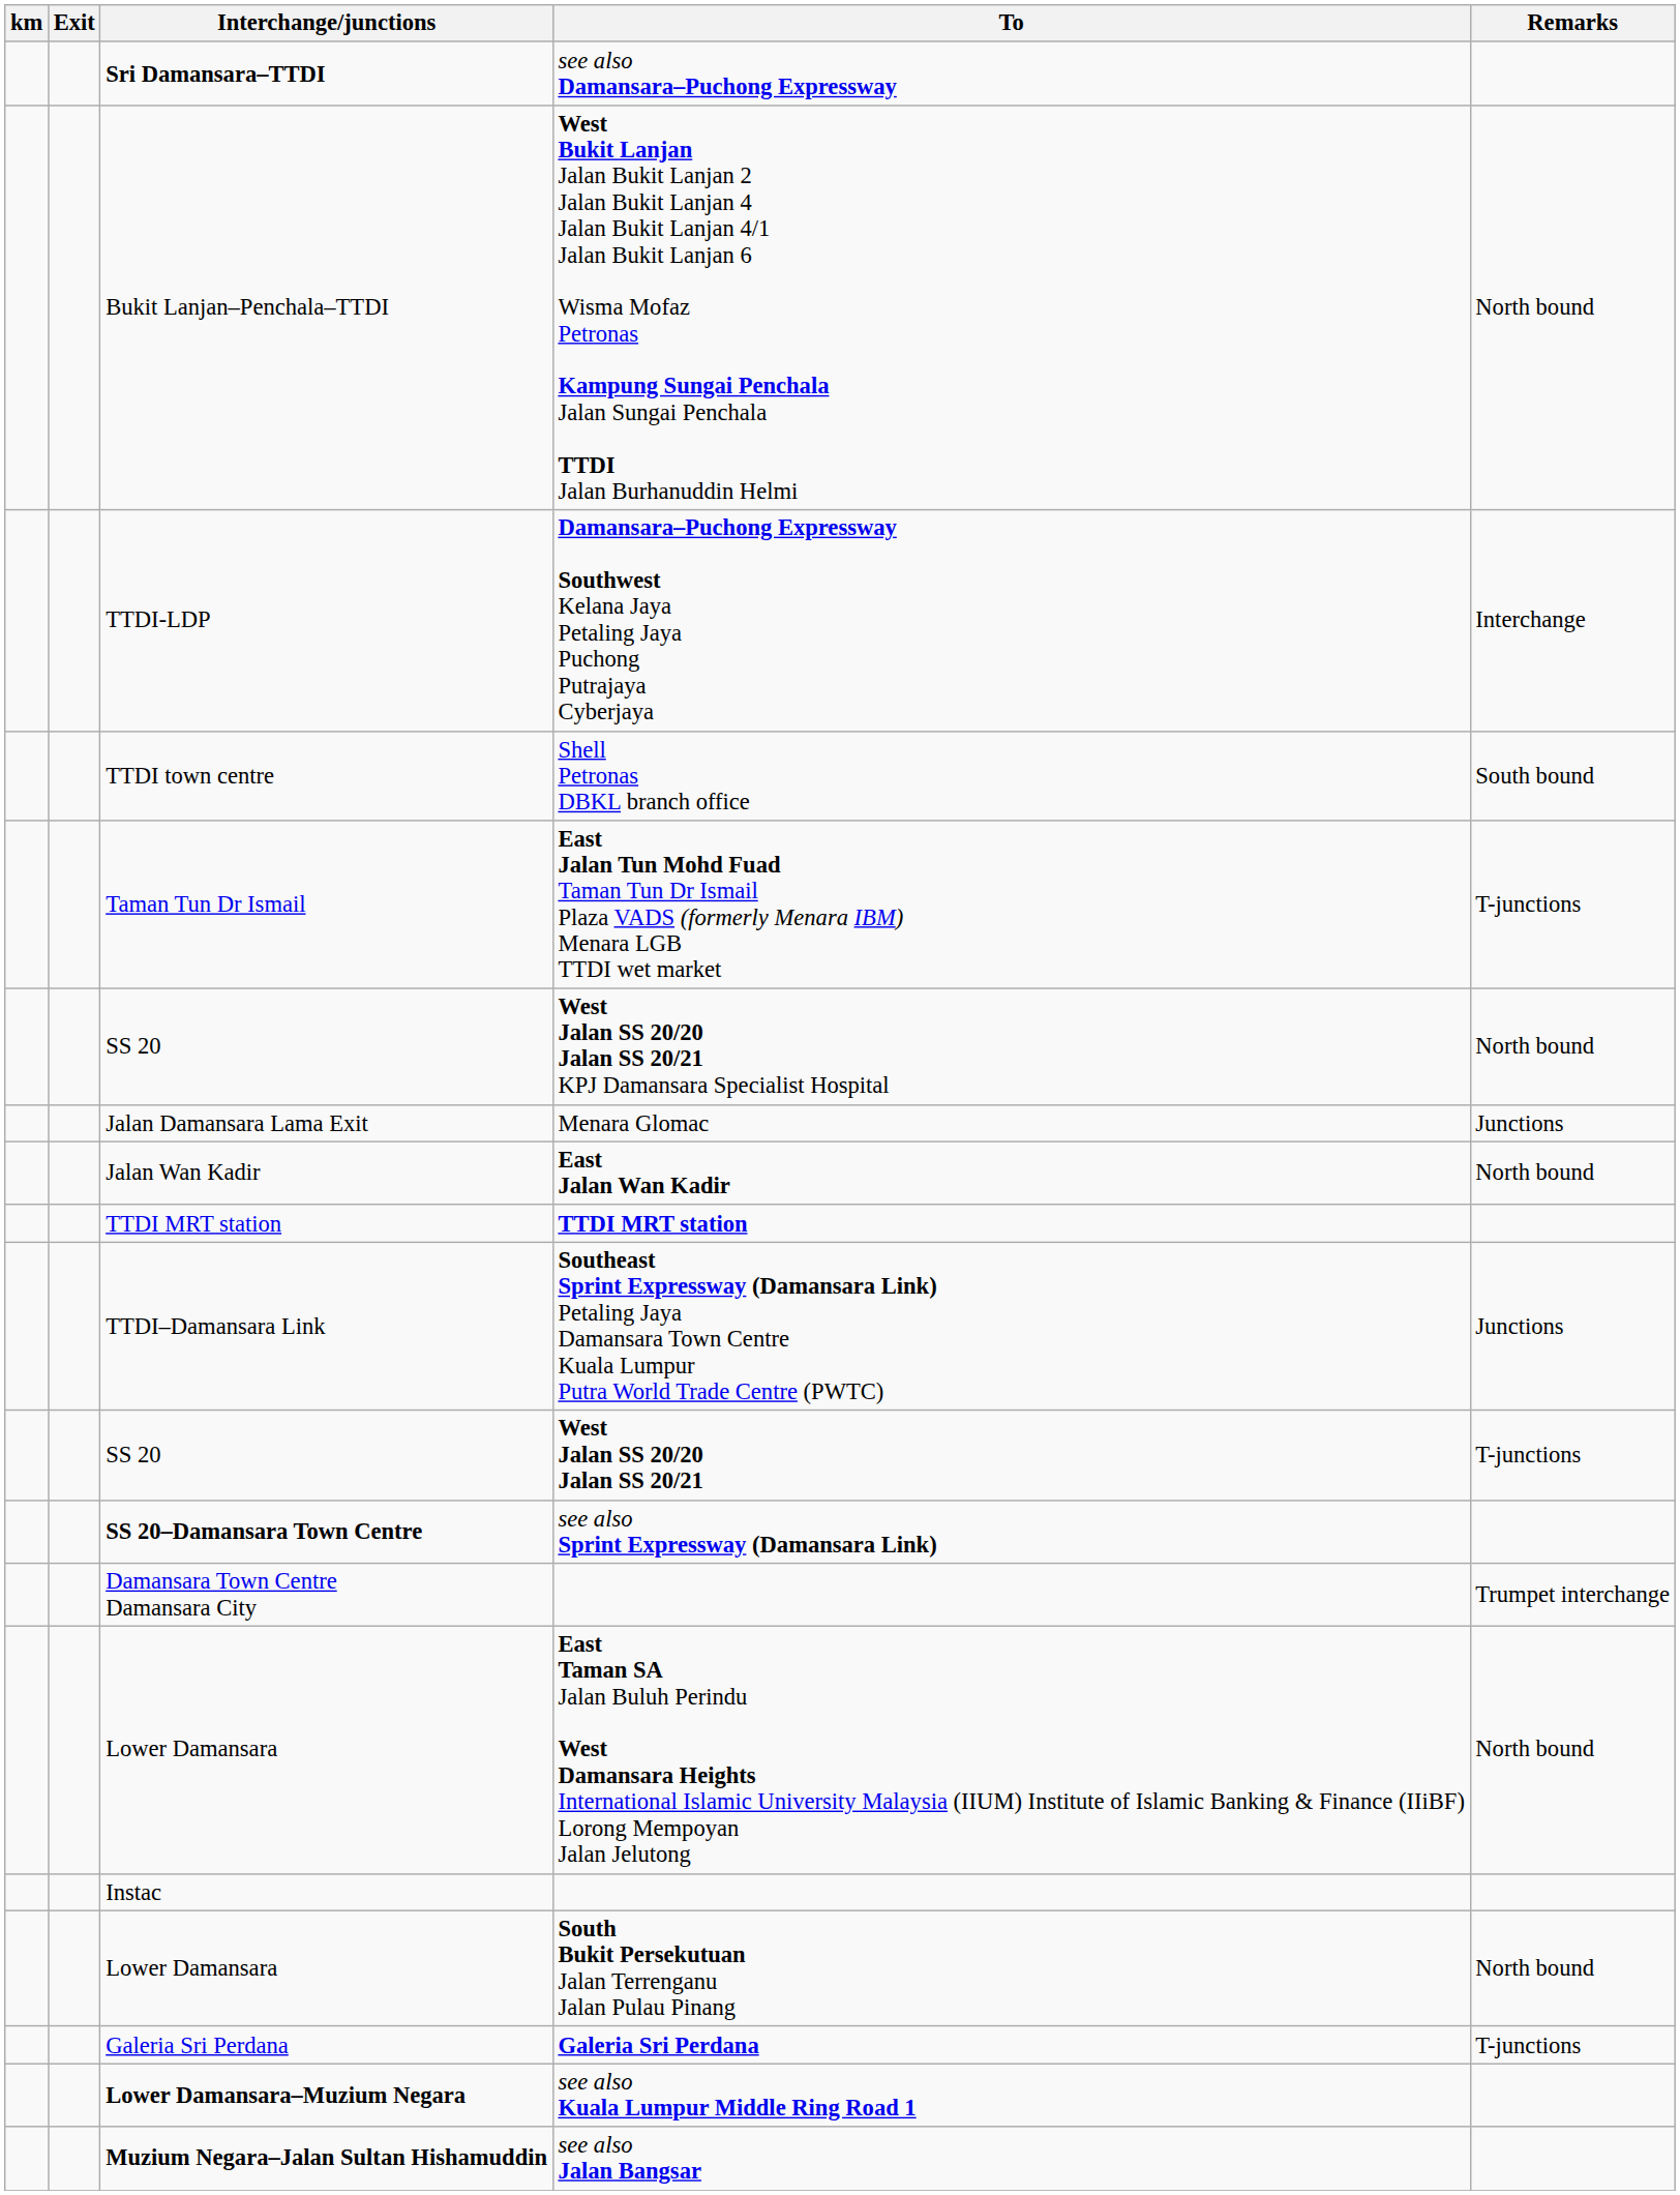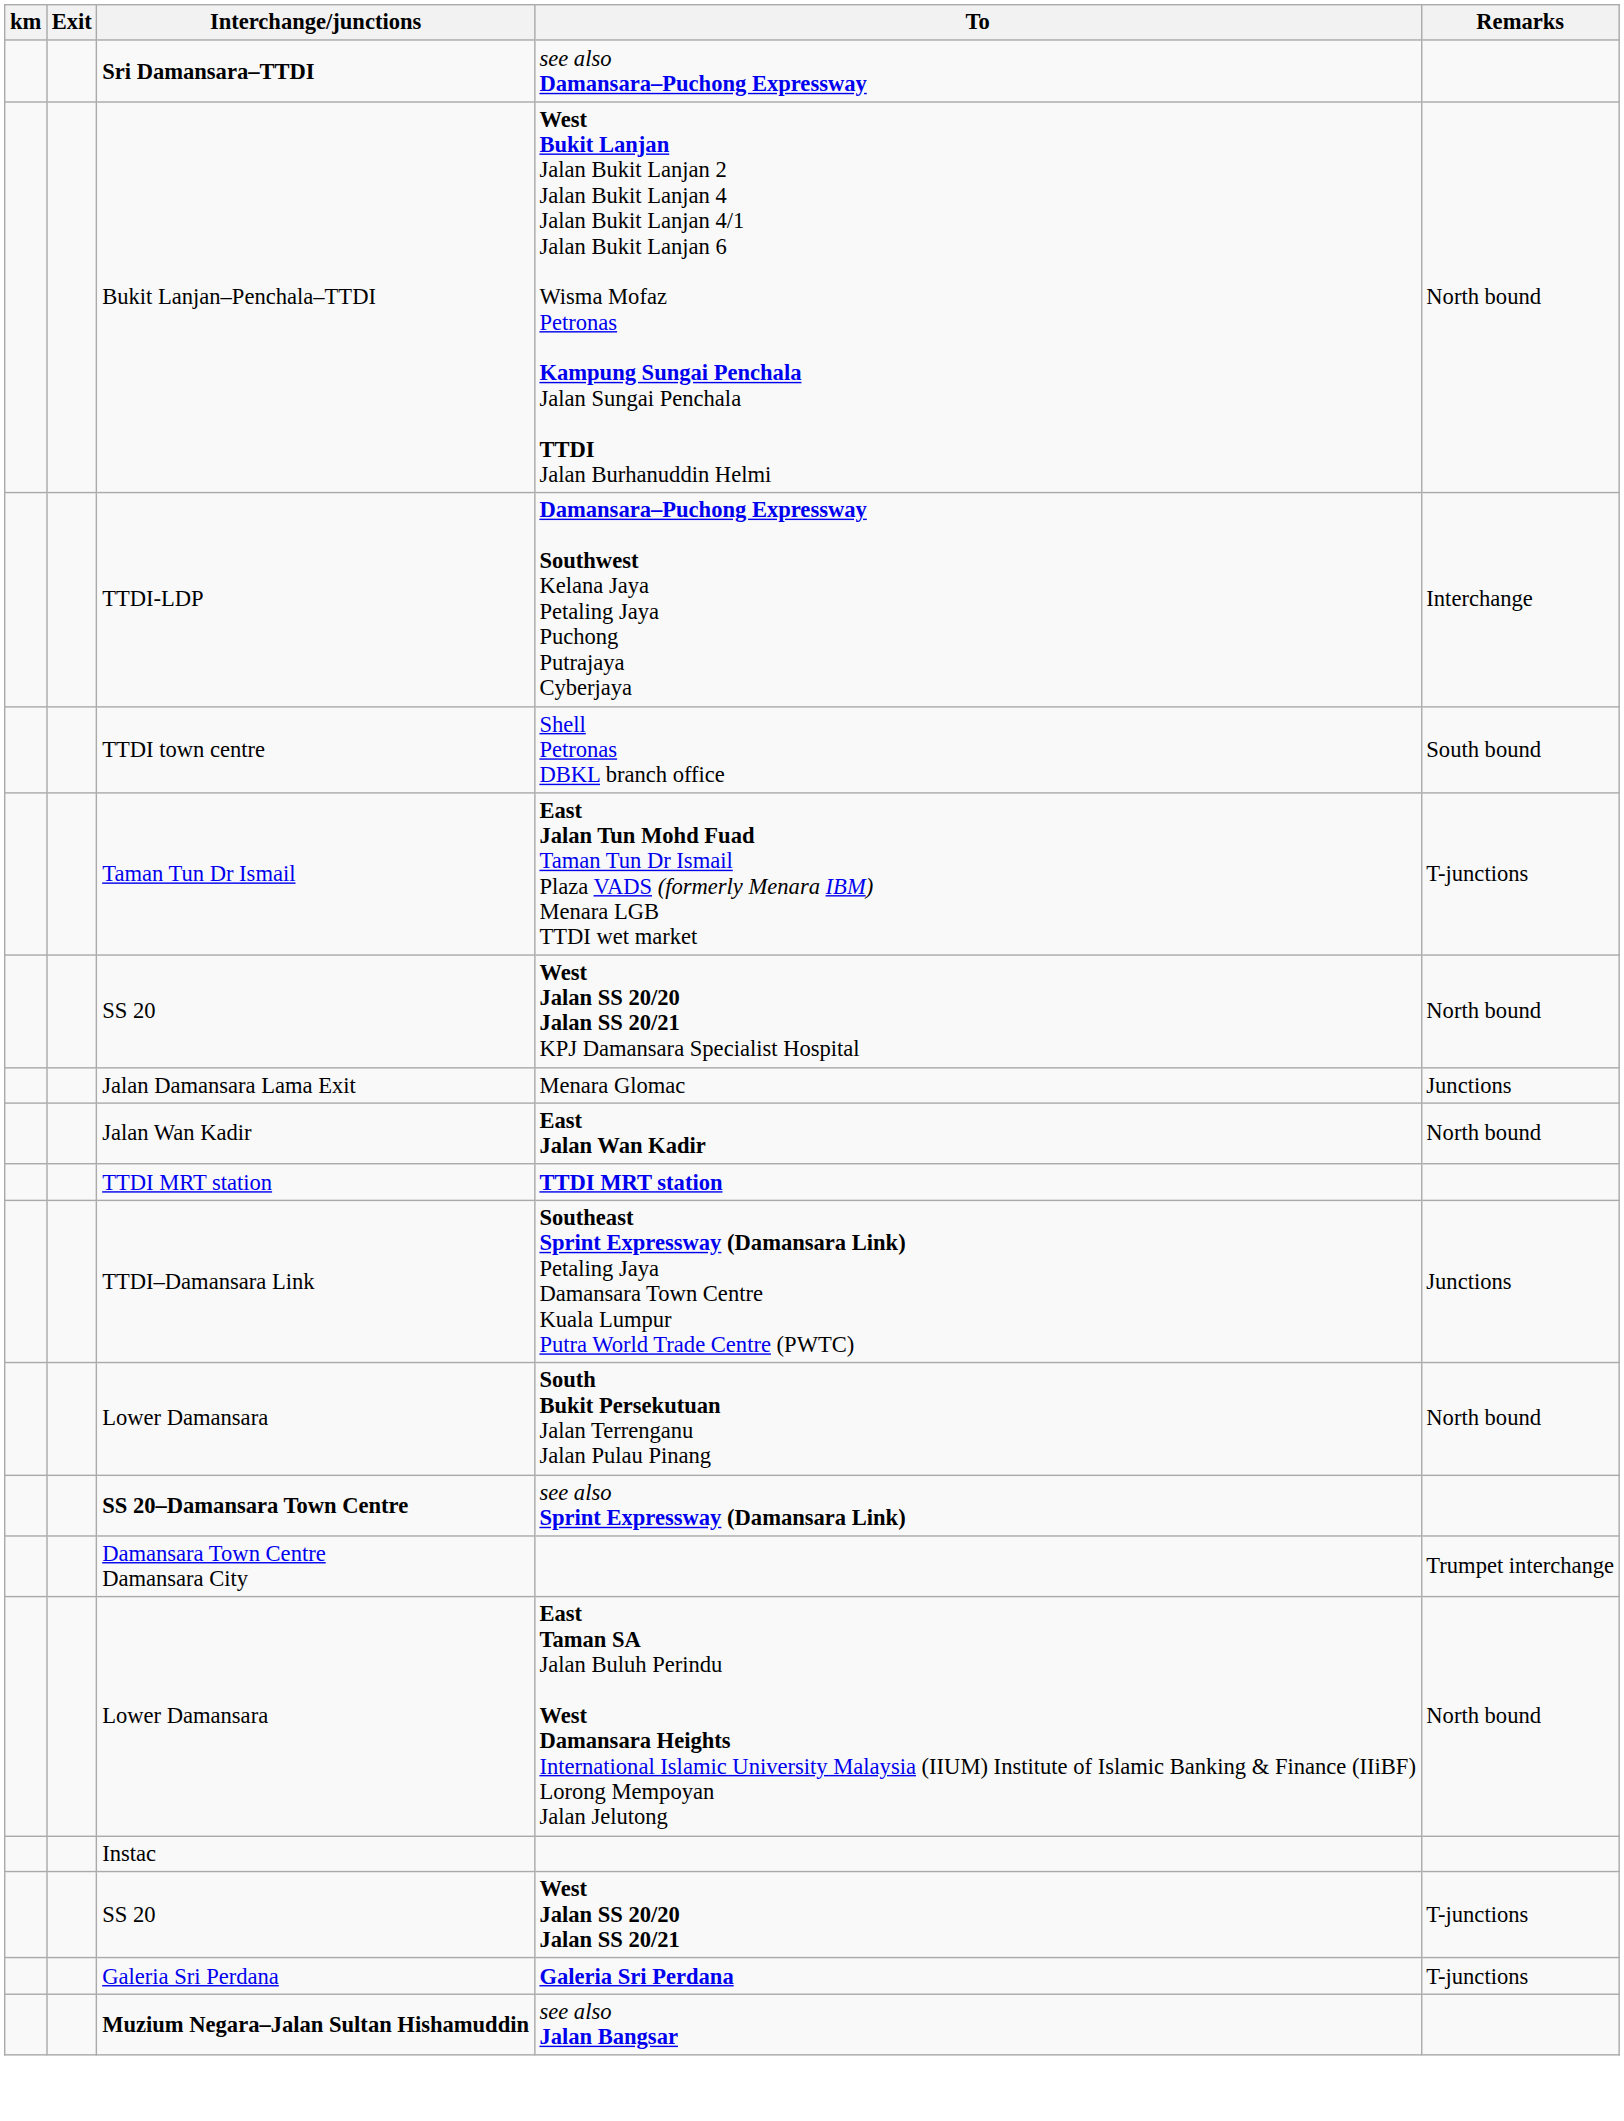 <table class="wikitable">
 <tr>
 <th>km</th>
 <th>Exit</th>
 <th>Interchange/junctions</th>
 <th>To</th>
 <th>Remarks</th>
 </tr>
 <tr>
 <td></td>
 <td></td>
 <td><strong>Sri Damansara–TTDI</strong></td>
 <td><em>see also</em><br> <strong><a href='#'>Damansara–Puchong Expressway</a></strong><br></td>
 <td></td>
 </tr>
 <tr>
 <td></td>
 <td></td>
 <td>Bukit Lanjan–Penchala–TTDI</td>
 <td><strong>West</strong><br><strong><a href='#'>Bukit Lanjan</a></strong><br>Jalan Bukit Lanjan 2<br>Jalan Bukit Lanjan 4<br>Jalan Bukit Lanjan 4/1<br>Jalan Bukit Lanjan 6<br><br>Wisma Mofaz<br>  <a href='#'>Petronas</a><br><br><strong><a href='#'>Kampung Sungai Penchala</a></strong><br>Jalan Sungai Penchala<br><br><strong>TTDI</strong><br>Jalan Burhanuddin Helmi</td>
 <td>North bound</td>
 </tr>
 <tr>
 <td></td>
 <td></td>
 <td>TTDI-LDP</td>
 <td> <strong><a href='#'>Damansara–Puchong Expressway</a></strong><br><br><strong>Southwest</strong><br>Kelana Jaya<br>Petaling Jaya<br>Puchong<br>Putrajaya<br>Cyberjaya</td>
 <td>Interchange</td>
 </tr>
 <tr>
 <td></td>
 <td></td>
 <td>TTDI town centre</td>
 <td>  <a href='#'>Shell</a><br>  <a href='#'>Petronas</a><br><a href='#'>DBKL</a> branch office</td>
 <td>South bound</td>
 </tr>
 <tr>
 <td></td>
 <td></td>
 <td><a href='#'>Taman Tun Dr Ismail</a></td>
 <td><strong>East</strong><br><strong>Jalan Tun Mohd Fuad</strong><br><a href='#'>Taman Tun Dr Ismail</a><br>Plaza <a href='#'>VADS</a> <em>(formerly Menara <a href='#'>IBM</a>)</em><br>Menara LGB<br>TTDI wet market</td>
 <td>T-junctions</td>
 </tr>
 <tr>
 <td></td>
 <td></td>
 <td>SS 20</td>
 <td><strong>West</strong><br><strong>Jalan SS 20/20</strong><br><strong>Jalan SS 20/21</strong><br>KPJ Damansara Specialist Hospital</td>
 <td>North bound</td>
 </tr>
 <tr>
 <td></td>
 <td></td>
 <td>Jalan Damansara Lama Exit</td>
 <td>Menara Glomac </td>
 <td>Junctions</td>
 </tr>
 <tr>
 <td></td>
 <td></td>
 <td>Jalan Wan Kadir</td>
 <td><strong>East</strong><br><strong>Jalan Wan Kadir</strong></td>
 <td>North bound</td>
 </tr>
 <tr>
 <td></td>
 <td></td>
 <td> <a href='#'>TTDI MRT station</a></td>
 <td> <strong><a href='#'>TTDI MRT station</a></strong><br></td>
 <td></td>
 </tr>
 <tr>
 <td></td>
 <td></td>
 <td>TTDI–Damansara Link</td>
 <td><strong>Southeast</strong><br> <strong><a href='#'>Sprint Expressway</a> (Damansara Link)</strong><br>Petaling Jaya<br>Damansara Town Centre<br>Kuala Lumpur<br><a href='#'>Putra World Trade Centre</a> (PWTC)</td>
 <td>Junctions</td>
 </tr>
 <tr>
 <td></td>
 <td></td>
-<td>SS 20</td>
-<td><strong>West</strong><br><strong>Jalan SS 20/20</strong><br><strong>Jalan SS 20/21</strong></td>
-<td>T-junctions</td>
+<td>Lower Damansara</td>
+<td><strong>South</strong><br><strong>Bukit Persekutuan</strong><br>Jalan Terrenganu<br>Jalan Pulau Pinang</td>
+<td>North bound</td>
 </tr>
 <tr>
 <td></td>
 <td></td>
 <td><strong>SS 20–Damansara Town Centre</strong></td>
 <td><em>see also</em><br> <strong><a href='#'>Sprint Expressway</a> (Damansara Link)</strong></td>
 <td></td>
 </tr>
 <tr>
 <td></td>
 <td></td>
 <td><a href='#'>Damansara Town Centre</a><br>Damansara City</td>
 <td></td>
 <td>Trumpet interchange</td>
 </tr>
 <tr>
 <td></td>
 <td></td>
 <td>Lower Damansara</td>
 <td><strong>East</strong><br><strong>Taman SA</strong><br>Jalan Buluh Perindu<br><br><strong>West</strong><br><strong>Damansara Heights</strong><br><a href='#'>International Islamic University Malaysia</a> (IIUM)  Institute of Islamic Banking & Finance (IIiBF) <br>Lorong Mempoyan<br>Jalan Jelutong<br></td>
 <td>North bound</td>
 </tr>
 <tr>
 <td></td>
 <td></td>
 <td>Instac</td>
 <td></td>
 <td></td>
 </tr>
 <tr>
 <td></td>
 <td></td>
-<td>Lower Damansara</td>
-<td><strong>South</strong><br><strong>Bukit Persekutuan</strong><br>Jalan Terrenganu<br>Jalan Pulau Pinang</td>
-<td>North bound</td>
+<td>SS 20</td>
+<td><strong>West</strong><br><strong>Jalan SS 20/20</strong><br><strong>Jalan SS 20/21</strong></td>
+<td>T-junctions</td>
 </tr>
 <tr>
 <td></td>
 <td></td>
 <td><a href='#'>Galeria Sri Perdana</a></td>
 <td><strong><a href='#'>Galeria Sri Perdana</a></strong><br> </td>
 <td>T-junctions</td>
 </tr>
 <tr>
 <td></td>
 <td></td>
-<td><strong>Lower Damansara–Muzium Negara</strong></td>
-<td><em>see also</em><br><strong><a href='#'>Kuala Lumpur Middle Ring Road 1</a></strong></td>
-<td></td>
-</tr>
-<tr>
-<td></td>
-<td></td>
 <td><strong>Muzium Negara–Jalan Sultan Hishamuddin</strong></td>
 <td><em>see also</em><br><strong><a href='#'>Jalan Bangsar</a></strong></td>
 <td></td>
 </tr>
 </table>
